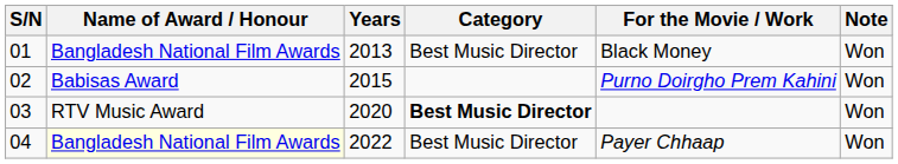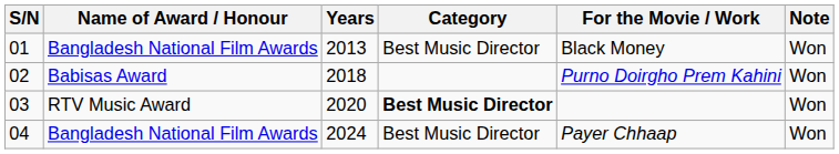 <table class="wikitable">
 <tr>
 <th><strong>S/N</strong></th>
 <th><strong>Name of Award / Honour</strong></th>
 <th><strong>Years</strong></th>
 <th><strong>Category</strong></th>
 <th><strong>For the Movie / Work</strong></th>
 <th><strong>Note</strong></th>
 </tr>
 <tr>
 <td>01</td>
 <td><a href='#'>Bangladesh National Film Awards</a></td>
 <td>2013</td>
 <td>Best Music Director</td>
 <td>Black Money</td>
 <td>Won</td>
 </tr>
 <tr>
 <td>02</td>
 <td><a href='#'>Babisas Award</a></td>
-<td>2015</td>
+<td>2018</td>
 <td></td>
 <td><em><a href='#'>Purno Doirgho Prem Kahini</a></em></td>
 <td>Won</td>
 </tr>
 <tr>
 <td>03</td>
 <td>RTV Music Award</td>
 <td>2020</td>
 <td><strong>Best Music Director</strong></td>
 <td></td>
 <td>Won</td>
 </tr>
 <tr>
 <td>04</td>
-<td style="background: lightyellow;"><a href='#'>Bangladesh National Film Awards</a></td>
-<td>2022</td>
+<td><a href='#'>Bangladesh National Film Awards</a></td>
+<td>2024</td>
 <td>Best Music Director</td>
 <td><em>Payer Chhaap</em></td>
 <td>Won</td>
 </tr>
 </table>
